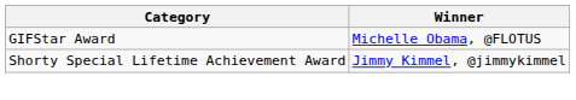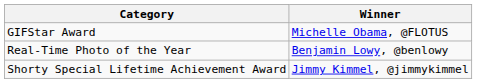 <table class="wikitable">
 <tr>
 <th>Category</th>
 <th>Winner</th>
 </tr>
 <tr>
 <td>GIFStar Award</td>
 <td><a href='#'>Michelle Obama</a>, @FLOTUS</td>
 </tr>
 <tr>
+<td>Real-Time Photo of the Year</td>
+<td><a href='#'>Benjamin Lowy</a>, @benlowy</td>
+</tr>
+<tr>
 <td>Shorty Special Lifetime Achievement Award</td>
 <td><a href='#'>Jimmy Kimmel</a>, @jimmykimmel</td>
 </tr>
 </table>
